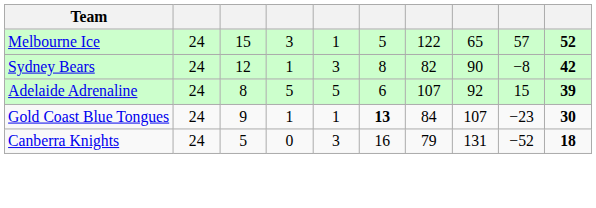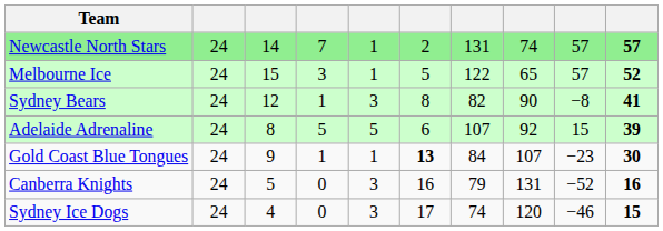 <table class="wikitable" style="text-align:center;">
 <tr>
 <th width=165>Team</th>
 <th width=40></th>
 <th width=40></th>
 <th width=40></th>
 <th width=40></th>
 <th width=40></th>
 <th width=40></th>
 <th width=40></th>
 <th width=40></th>
 <th width=40></th>
+</tr>
+<tr bgcolor="#90EE90">
+<td style="text-align:left;"><a href='#'>Newcastle North Stars</a></td>
+<td>24</td>
+<td>14</td>
+<td>7</td>
+<td>1</td>
+<td>2</td>
+<td>131</td>
+<td>74</td>
+<td>57</td>
+<td><strong>57</strong></td>
 </tr>
 <tr bgcolor="#ccffcc">
 <td style="text-align:left;"><a href='#'>Melbourne Ice</a></td>
 <td>24</td>
 <td>15</td>
 <td>3</td>
 <td>1</td>
 <td>5</td>
 <td>122</td>
 <td>65</td>
 <td>57</td>
 <td><strong>52</strong></td>
 </tr>
 <tr bgcolor="#ccffcc">
 <td style="text-align:left;"><a href='#'>Sydney Bears</a></td>
 <td>24</td>
 <td>12</td>
 <td>1</td>
 <td>3</td>
 <td>8</td>
 <td>82</td>
 <td>90</td>
 <td>−8</td>
-<td><strong>42</strong></td>
+<td><strong>41</strong></td>
 </tr>
 <tr bgcolor="#ccffcc">
 <td style="text-align:left;"><a href='#'>Adelaide Adrenaline</a></td>
 <td>24</td>
 <td>8</td>
 <td>5</td>
 <td>5</td>
 <td>6</td>
 <td>107</td>
 <td>92</td>
 <td>15</td>
 <td><strong>39</strong></td>
 </tr>
 <tr>
 <td style="text-align:left;"><a href='#'>Gold Coast Blue Tongues</a></td>
 <td>24</td>
 <td>9</td>
 <td>1</td>
 <td>1</td>
 <td><strong>13</strong></td>
 <td>84</td>
 <td>107</td>
 <td>−23</td>
 <td><strong>30</strong></td>
 </tr>
 <tr>
 <td style="text-align:left;"><a href='#'>Canberra Knights</a></td>
 <td>24</td>
 <td>5</td>
 <td>0</td>
 <td>3</td>
 <td>16</td>
 <td>79</td>
 <td>131</td>
 <td>−52</td>
-<td><strong>18</strong></td>
+<td><strong>16</strong></td>
+</tr>
+<tr>
+<td style="text-align:left;"><a href='#'>Sydney Ice Dogs</a></td>
+<td>24</td>
+<td>4</td>
+<td>0</td>
+<td>3</td>
+<td>17</td>
+<td>74</td>
+<td>120</td>
+<td>−46</td>
+<td><strong>15</strong></td>
 </tr>
 </table>
